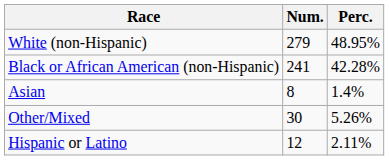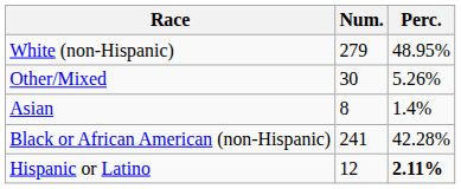 <table class="wikitable">
 <tr>
 <th>Race</th>
 <th>Num.</th>
 <th>Perc.</th>
 </tr>
 <tr>
 <td><a href='#'>White</a> (non-Hispanic)</td>
 <td>279</td>
 <td>48.95%</td>
 </tr>
 <tr>
-<td><a href='#'>Black or African American</a> (non-Hispanic)</td>
-<td>241</td>
-<td>42.28%</td>
+<td><a href='#'>Other/Mixed</a></td>
+<td>30</td>
+<td>5.26%</td>
 </tr>
 <tr>
 <td><a href='#'>Asian</a></td>
 <td>8</td>
 <td>1.4%</td>
 </tr>
 <tr>
-<td><a href='#'>Other/Mixed</a></td>
-<td>30</td>
-<td>5.26%</td>
+<td><a href='#'>Black or African American</a> (non-Hispanic)</td>
+<td>241</td>
+<td>42.28%</td>
 </tr>
 <tr>
 <td><a href='#'>Hispanic</a> or <a href='#'>Latino</a></td>
 <td>12</td>
-<td>2.11%</td>
+<td><strong>2.11%</strong></td>
 </tr>
 </table>
